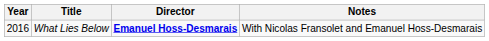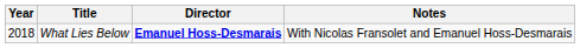 <table class="wikitable">
 <tr>
 <th>Year</th>
 <th>Title</th>
 <th>Director</th>
 <th>Notes</th>
 </tr>
 <tr>
-<td>2016</td>
+<td>2018</td>
 <td><em>What Lies Below</em></td>
 <td><strong><a href='#'>Emanuel Hoss-Desmarais</a></strong></td>
 <td>With Nicolas Fransolet and Emanuel Hoss-Desmarais</td>
 </tr>
 </table>
